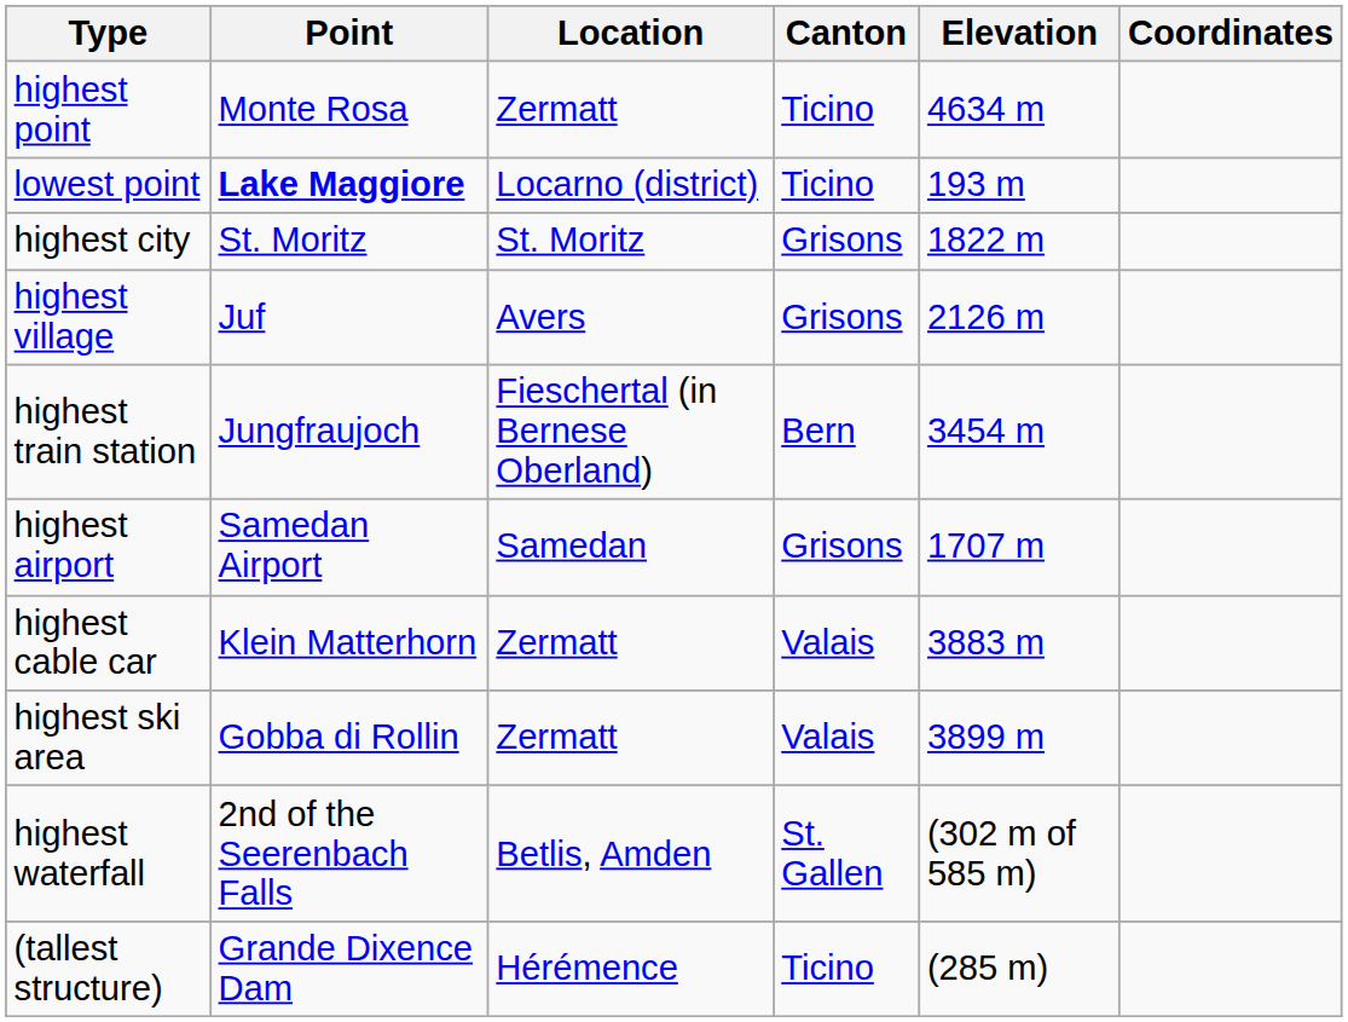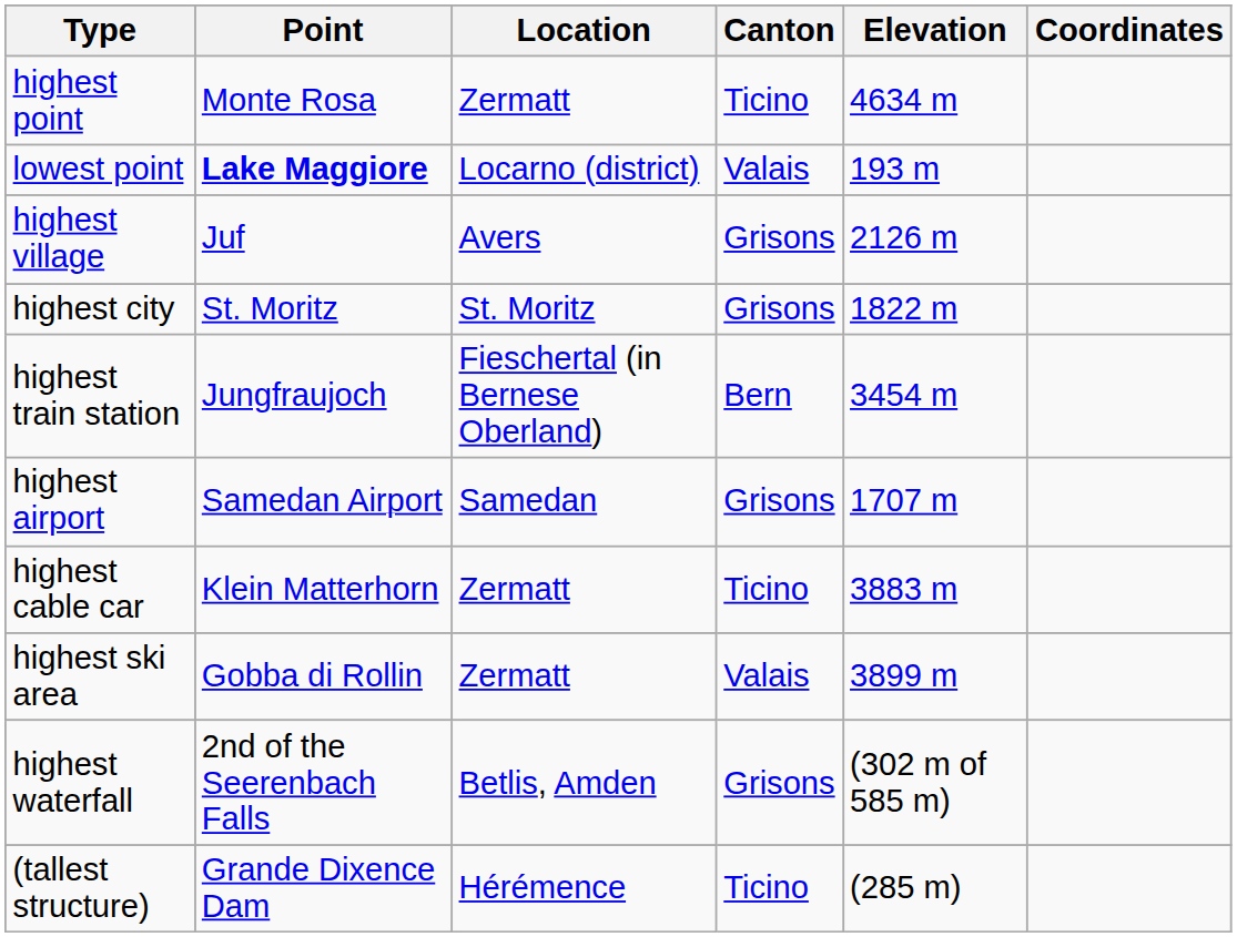 <table class="wikitable sortable">
 <tr>
 <th>Type</th>
 <th>Point</th>
 <th>Location</th>
 <th>Canton</th>
 <th>Elevation</th>
 <th>Coordinates</th>
 </tr>
 <tr>
 <td><a href='#'>highest point</a></td>
 <td><a href='#'>Monte Rosa</a></td>
 <td><a href='#'>Zermatt</a></td>
 <td><a href='#'>Ticino</a></td>
 <td><a href='#'>4634 m</a></td>
 <td></td>
 </tr>
 <tr>
 <td><a href='#'>lowest point</a></td>
 <td><strong><a href='#'>Lake Maggiore</a></strong></td>
 <td><a href='#'>Locarno (district)</a></td>
-<td><a href='#'>Ticino</a></td>
+<td><a href='#'>Valais</a></td>
 <td><a href='#'>193 m</a></td>
+<td></td>
+</tr>
+<tr>
+<td><a href='#'>highest village</a></td>
+<td><a href='#'>Juf</a></td>
+<td><a href='#'>Avers</a></td>
+<td><a href='#'>Grisons</a></td>
+<td><a href='#'>2126 m</a></td>
 <td></td>
 </tr>
 <tr>
 <td>highest city</td>
 <td><a href='#'>St. Moritz</a></td>
 <td><a href='#'>St. Moritz</a></td>
 <td><a href='#'>Grisons</a></td>
 <td><a href='#'>1822 m</a></td>
-<td></td>
-</tr>
-<tr>
-<td><a href='#'>highest village</a></td>
-<td><a href='#'>Juf</a></td>
-<td><a href='#'>Avers</a></td>
-<td><a href='#'>Grisons</a></td>
-<td><a href='#'>2126 m</a></td>
 <td></td>
 </tr>
 <tr>
 <td>highest train station</td>
 <td><a href='#'>Jungfraujoch</a></td>
 <td><a href='#'>Fieschertal</a> (in <a href='#'>Bernese Oberland</a>)</td>
 <td><a href='#'>Bern</a></td>
 <td><a href='#'>3454 m</a></td>
 <td></td>
 </tr>
 <tr>
 <td>highest <a href='#'>airport</a></td>
 <td><a href='#'>Samedan Airport</a></td>
 <td><a href='#'>Samedan</a></td>
 <td><a href='#'>Grisons</a></td>
 <td><a href='#'>1707 m</a></td>
 <td></td>
 </tr>
 <tr>
 <td>highest cable car</td>
 <td><a href='#'>Klein Matterhorn</a></td>
 <td><a href='#'>Zermatt</a></td>
-<td><a href='#'>Valais</a></td>
+<td><a href='#'>Ticino</a></td>
 <td><a href='#'>3883 m</a></td>
 <td></td>
 </tr>
 <tr>
 <td>highest ski area</td>
 <td><a href='#'>Gobba di Rollin</a></td>
 <td><a href='#'>Zermatt</a></td>
 <td><a href='#'>Valais</a></td>
 <td><a href='#'>3899 m</a></td>
 <td></td>
 </tr>
 <tr>
 <td>highest waterfall</td>
 <td>2nd of the <a href='#'>Seerenbach Falls</a></td>
 <td><a href='#'>Betlis</a>, <a href='#'>Amden</a></td>
-<td><a href='#'>St. Gallen</a></td>
+<td><a href='#'>Grisons</a></td>
 <td>(302 m of 585 m)</td>
 <td></td>
 </tr>
 <tr>
 <td>(tallest structure)</td>
 <td><a href='#'>Grande Dixence Dam</a></td>
 <td><a href='#'>Hérémence</a></td>
 <td><a href='#'>Ticino</a></td>
 <td>(285 m)</td>
 <td></td>
 </tr>
 </table>
